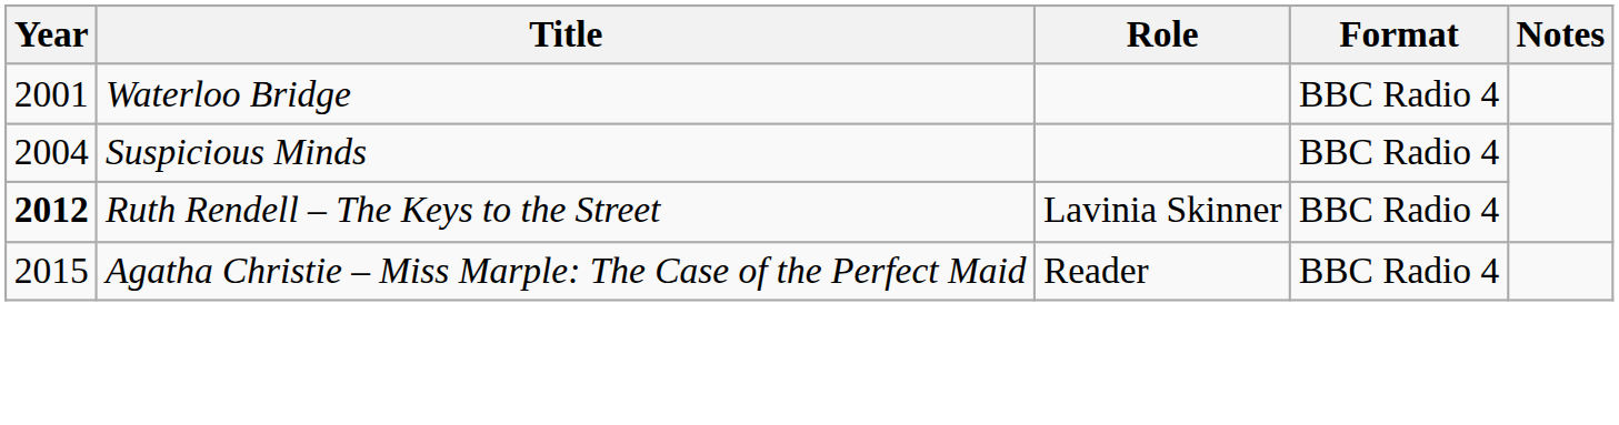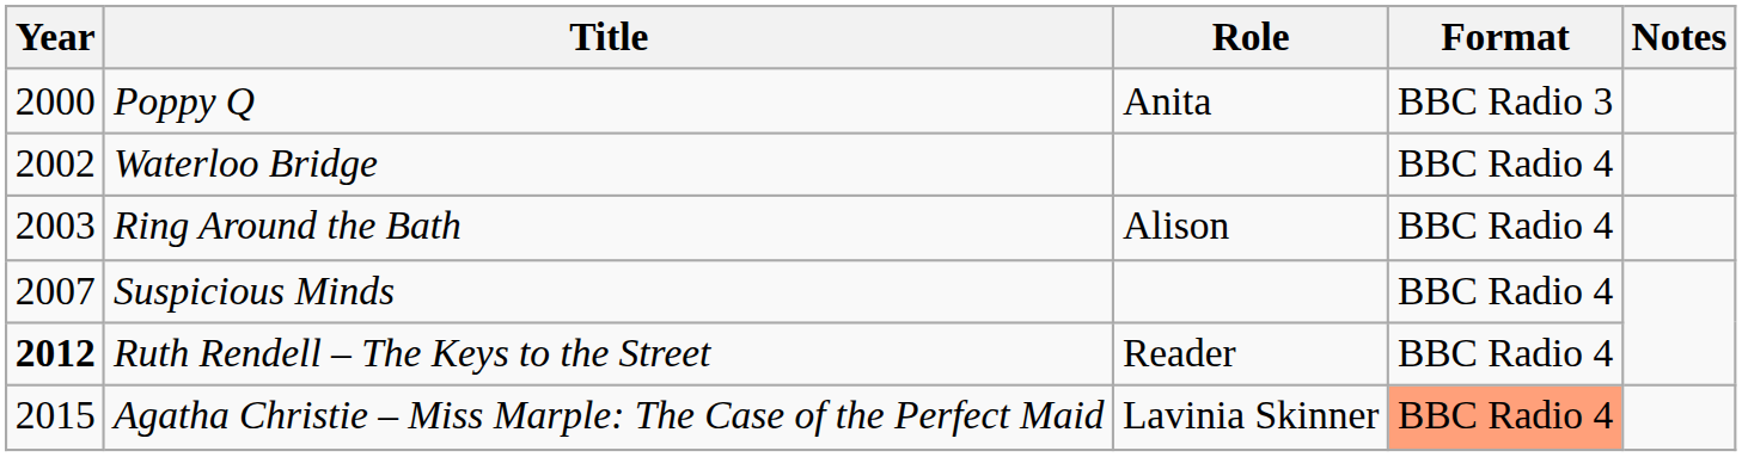 <table class="wikitable">
 <tr>
 <th>Year</th>
 <th>Title</th>
 <th>Role</th>
 <th>Format</th>
 <th>Notes</th>
 </tr>
 <tr>
-<td rowspan="1">2001</td>
+<td rowspan="1">2000</td>
+<td><em>Poppy Q</em></td>
+<td>Anita</td>
+<td>BBC Radio 3</td>
+<td></td>
+</tr>
+<tr>
+<td rowspan="1">2002</td>
 <td><em>Waterloo Bridge</em></td>
 <td></td>
 <td>BBC Radio 4</td>
 <td></td>
 </tr>
 <tr>
-<td rowspan="1">2004</td>
+<td rowspan="1">2003</td>
+<td><em>Ring Around the Bath</em></td>
+<td>Alison</td>
+<td>BBC Radio 4</td>
+<td></td>
+</tr>
+<tr>
+<td rowspan="1">2007</td>
 <td><em>Suspicious Minds</em></td>
 <td></td>
 <td>BBC Radio 4</td>
 </tr>
 <tr>
 <td rowspan="1"><strong>2012</strong></td>
 <td><em>Ruth Rendell – The Keys to the Street</em></td>
-<td>Lavinia Skinner</td>
+<td>Reader</td>
 <td>BBC Radio 4</td>
 </tr>
 <tr>
 <td rowspan="1">2015</td>
 <td><em>Agatha Christie – Miss Marple: The Case of the Perfect Maid</em></td>
-<td>Reader</td>
-<td>BBC Radio 4</td>
+<td>Lavinia Skinner</td>
+<td style="background: lightsalmon;">BBC Radio 4</td>
 <td></td>
 </tr>
 </table>
